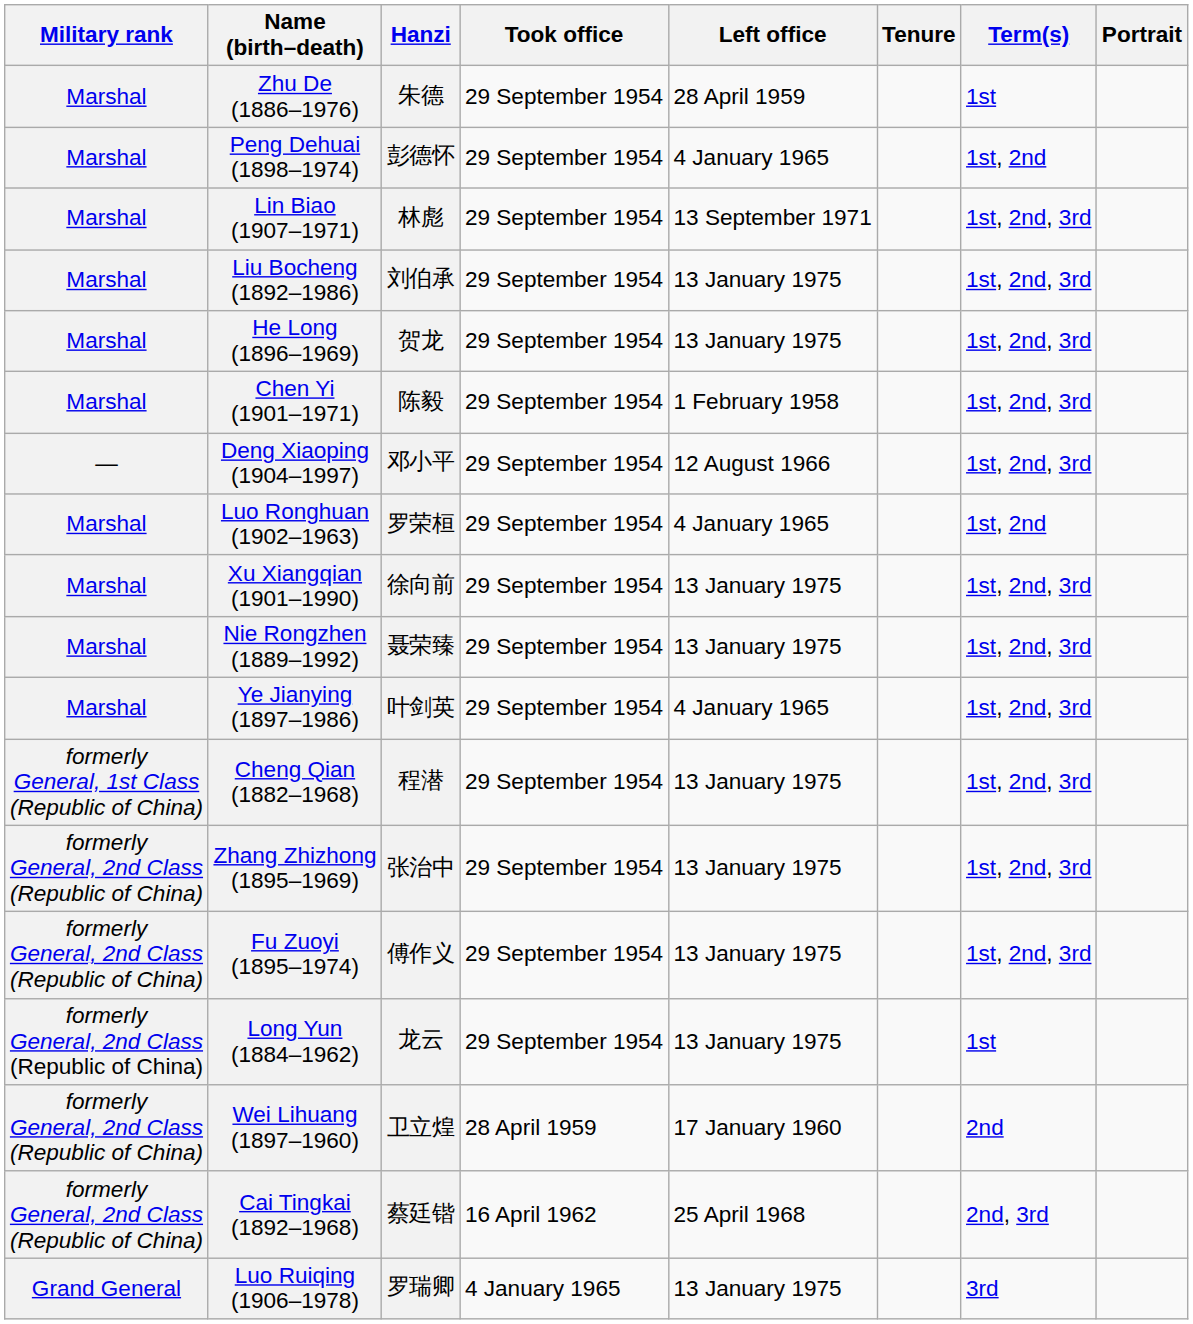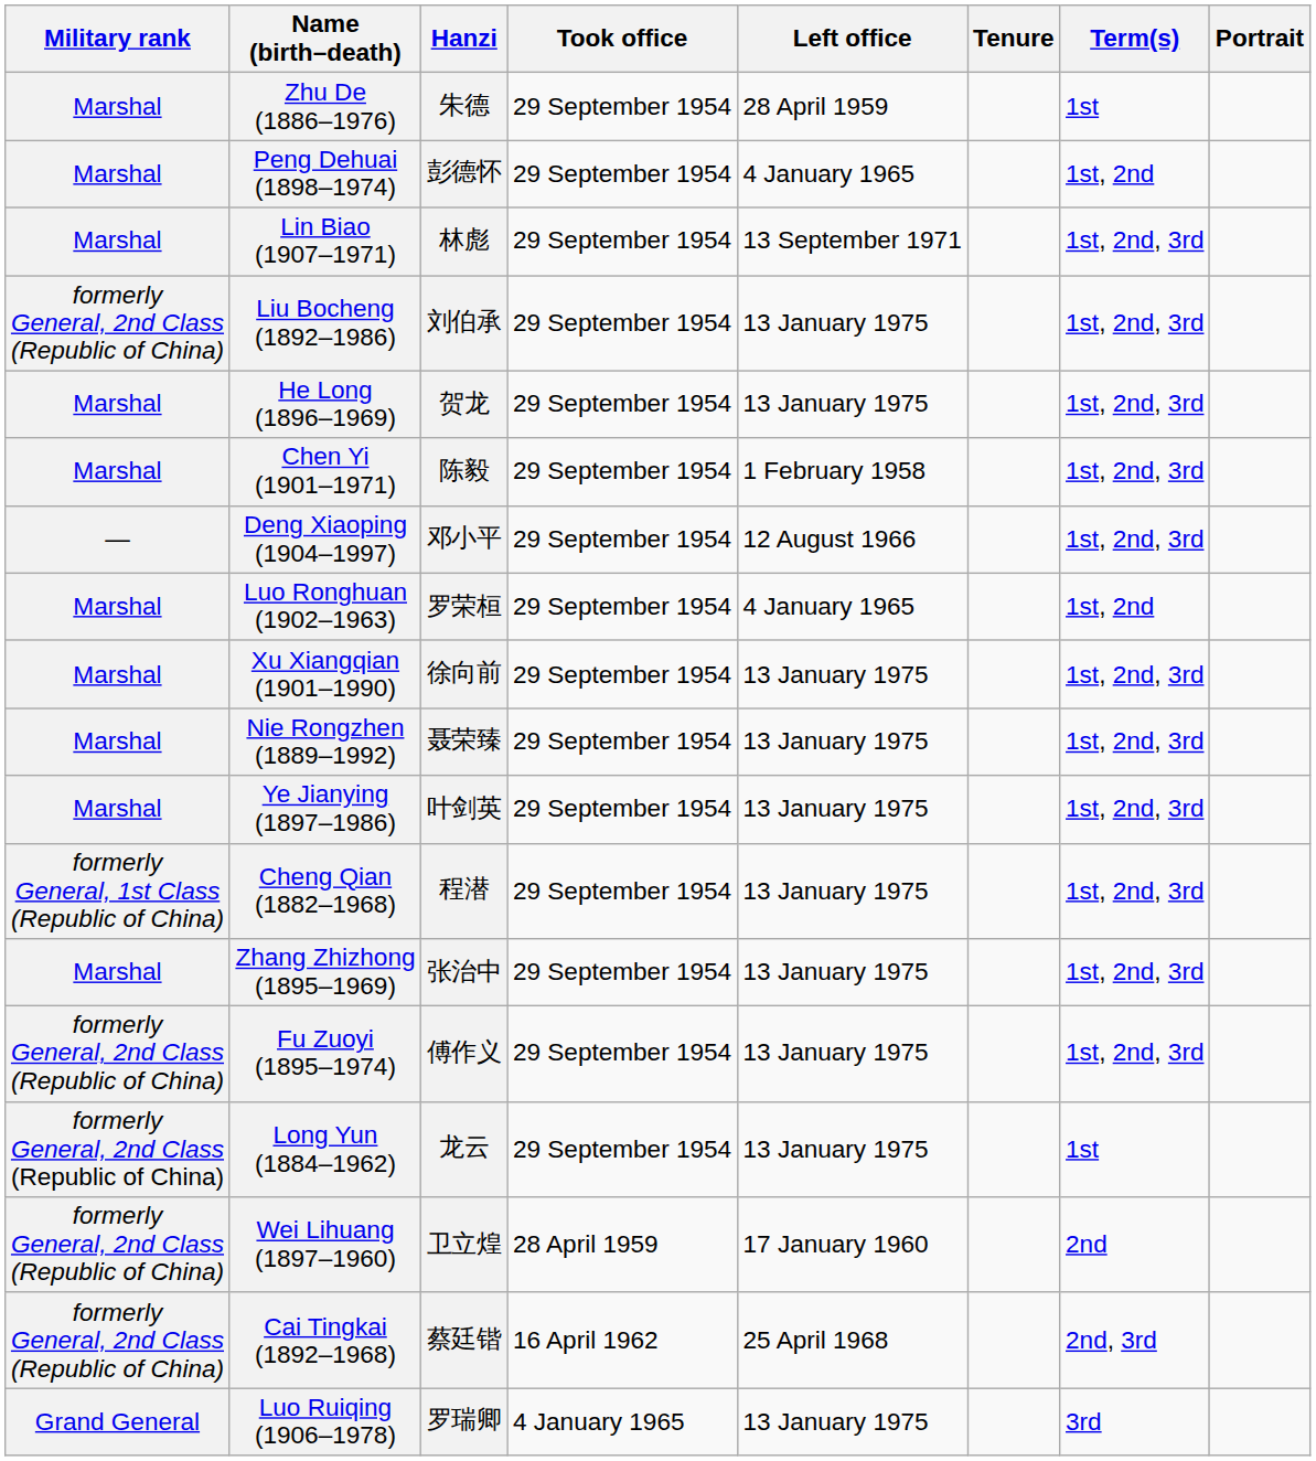 <table class="wikitable sortable">
 <tr>
 <th scope="col"><a href='#'>Military rank</a></th>
 <th scope="col">Name<br>(birth–death)</th>
 <th scope="col"><a href='#'>Hanzi</a></th>
 <th scope="col">Took office</th>
 <th scope="col">Left office</th>
 <th scope="col">Tenure</th>
 <th scope="col"><a href='#'>Term(s)</a></th>
 <th scope="col">Portrait</th>
 </tr>
 <tr>
 <th align="center" scope="row" style="font-weight:normal;"><a href='#'>Marshal</a></th>
 <th align="center" scope="row" style="font-weight:normal;"><a href='#'>Zhu De</a><br>(1886–1976)</th>
 <th align="center" scope="row" style="font-weight:normal;">朱德</th>
 <td>29 September 1954</td>
 <td>28 April 1959</td>
 <td></td>
 <td><a href='#'>1st</a></td>
 <td></td>
 </tr>
 <tr>
 <th align="center" scope="row" style="font-weight:normal;"><a href='#'>Marshal</a></th>
 <th align="center" scope="row" style="font-weight:normal;"><a href='#'>Peng Dehuai</a><br>(1898–1974)</th>
 <th align="center" scope="row" style="font-weight:normal;">彭德怀</th>
 <td>29 September 1954</td>
 <td>4 January 1965</td>
 <td></td>
 <td><a href='#'>1st</a>, <a href='#'>2nd</a></td>
 <td></td>
 </tr>
 <tr>
 <th align="center" scope="row" style="font-weight:normal;"><a href='#'>Marshal</a></th>
 <th align="center" scope="row" style="font-weight:normal;"><a href='#'>Lin Biao</a><br>(1907–1971)</th>
 <th align="center" scope="row" style="font-weight:normal;">林彪</th>
 <td>29 September 1954</td>
 <td>13 September 1971</td>
 <td></td>
 <td><a href='#'>1st</a>, <a href='#'>2nd</a>, <a href='#'>3rd</a></td>
 <td></td>
 </tr>
 <tr>
-<th align="center" scope="row" style="font-weight:normal;"><a href='#'>Marshal</a></th>
+<th align="center" scope="row" style="font-weight:normal;"><em>formerly<br><a href='#'>General, 2nd Class</a><br>(Republic of China)</em></th>
 <th align="center" scope="row" style="font-weight:normal;"><a href='#'>Liu Bocheng</a><br>(1892–1986)</th>
 <th align="center" scope="row" style="font-weight:normal;">刘伯承</th>
 <td>29 September 1954</td>
 <td>13 January 1975</td>
 <td></td>
 <td><a href='#'>1st</a>, <a href='#'>2nd</a>, <a href='#'>3rd</a></td>
 <td></td>
 </tr>
 <tr>
 <th align="center" scope="row" style="font-weight:normal;"><a href='#'>Marshal</a></th>
 <th align="center" scope="row" style="font-weight:normal;"><a href='#'>He Long</a><br>(1896–1969)</th>
 <th align="center" scope="row" style="font-weight:normal;">贺龙</th>
 <td>29 September 1954</td>
 <td>13 January 1975</td>
 <td></td>
 <td><a href='#'>1st</a>, <a href='#'>2nd</a>, <a href='#'>3rd</a></td>
 <td></td>
 </tr>
 <tr>
 <th align="center" scope="row" style="font-weight:normal;"><a href='#'>Marshal</a></th>
 <th align="center" scope="row" style="font-weight:normal;"><a href='#'>Chen Yi</a><br>(1901–1971)</th>
 <th align="center" scope="row" style="font-weight:normal;">陈毅</th>
 <td>29 September 1954</td>
 <td>1 February 1958</td>
 <td></td>
 <td><a href='#'>1st</a>, <a href='#'>2nd</a>, <a href='#'>3rd</a></td>
 <td></td>
 </tr>
 <tr>
 <th align="center" scope="row" style="font-weight:normal;">—</th>
 <th align="center" scope="row" style="font-weight:normal;"><a href='#'>Deng Xiaoping</a><br>(1904–1997)</th>
 <th align="center" scope="row" style="font-weight:normal;">邓小平</th>
 <td>29 September 1954</td>
 <td>12 August 1966</td>
 <td></td>
 <td><a href='#'>1st</a>, <a href='#'>2nd</a>, <a href='#'>3rd</a></td>
 <td></td>
 </tr>
 <tr>
 <th align="center" scope="row" style="font-weight:normal;"><a href='#'>Marshal</a></th>
 <th align="center" scope="row" style="font-weight:normal;"><a href='#'>Luo Ronghuan</a><br>(1902–1963)</th>
 <th align="center" scope="row" style="font-weight:normal;">罗荣桓</th>
 <td>29 September 1954</td>
 <td>4 January 1965</td>
 <td></td>
 <td><a href='#'>1st</a>, <a href='#'>2nd</a></td>
 <td></td>
 </tr>
 <tr>
 <th align="center" scope="row" style="font-weight:normal;"><a href='#'>Marshal</a></th>
 <th align="center" scope="row" style="font-weight:normal;"><a href='#'>Xu Xiangqian</a><br>(1901–1990)</th>
 <th align="center" scope="row" style="font-weight:normal;">徐向前</th>
 <td>29 September 1954</td>
 <td>13 January 1975</td>
 <td></td>
 <td><a href='#'>1st</a>, <a href='#'>2nd</a>, <a href='#'>3rd</a></td>
 <td></td>
 </tr>
 <tr>
 <th align="center" scope="row" style="font-weight:normal;"><a href='#'>Marshal</a></th>
 <th align="center" scope="row" style="font-weight:normal;"><a href='#'>Nie Rongzhen</a><br>(1889–1992)</th>
 <th align="center" scope="row" style="font-weight:normal;">聂荣臻</th>
 <td>29 September 1954</td>
 <td>13 January 1975</td>
 <td></td>
 <td><a href='#'>1st</a>, <a href='#'>2nd</a>, <a href='#'>3rd</a></td>
 <td></td>
 </tr>
 <tr>
 <th align="center" scope="row" style="font-weight:normal;"><a href='#'>Marshal</a></th>
 <th align="center" scope="row" style="font-weight:normal;"><a href='#'>Ye Jianying</a><br>(1897–1986)</th>
 <th align="center" scope="row" style="font-weight:normal;">叶剑英</th>
 <td>29 September 1954</td>
-<td>4 January 1965</td>
+<td>13 January 1975</td>
 <td></td>
 <td><a href='#'>1st</a>, <a href='#'>2nd</a>, <a href='#'>3rd</a></td>
 <td></td>
 </tr>
 <tr>
 <th align="center" scope="row" style="font-weight:normal;"><em>formerly<br><a href='#'>General, 1st Class</a><br>(Republic of China)</em></th>
 <th align="center" scope="row" style="font-weight:normal;"><a href='#'>Cheng Qian</a><br>(1882–1968)</th>
 <th align="center" scope="row" style="font-weight:normal;">程潜</th>
 <td>29 September 1954</td>
 <td>13 January 1975</td>
 <td></td>
 <td><a href='#'>1st</a>, <a href='#'>2nd</a>, <a href='#'>3rd</a></td>
 <td></td>
 </tr>
 <tr>
-<th align="center" scope="row" style="font-weight:normal;"><em>formerly<br><a href='#'>General, 2nd Class</a><br>(Republic of China)</em></th>
+<th align="center" scope="row" style="font-weight:normal;"><a href='#'>Marshal</a></th>
 <th align="center" scope="row" style="font-weight:normal;"><a href='#'>Zhang Zhizhong</a><br>(1895–1969)</th>
 <th align="center" scope="row" style="font-weight:normal;">张治中</th>
 <td>29 September 1954</td>
 <td>13 January 1975</td>
 <td></td>
 <td><a href='#'>1st</a>, <a href='#'>2nd</a>, <a href='#'>3rd</a></td>
 <td></td>
 </tr>
 <tr>
 <th align="center" scope="row" style="font-weight:normal;"><em>formerly<br><a href='#'>General, 2nd Class</a><br>(Republic of China)</em></th>
 <th align="center" scope="row" style="font-weight:normal;"><a href='#'>Fu Zuoyi</a><br>(1895–1974)</th>
 <th align="center" scope="row" style="font-weight:normal;">傅作义</th>
 <td>29 September 1954</td>
 <td>13 January 1975</td>
 <td></td>
 <td><a href='#'>1st</a>, <a href='#'>2nd</a>, <a href='#'>3rd</a></td>
 <td></td>
 </tr>
 <tr>
 <th align="center" scope="row" style="font-weight:normal;"><em>formerly<br><a href='#'>General, 2nd Class</a></em><br>(Republic of China)</th>
 <th align="center" scope="row" style="font-weight:normal;"><a href='#'>Long Yun</a><br>(1884–1962)</th>
 <th align="center" scope="row" style="font-weight:normal;">龙云</th>
 <td>29 September 1954</td>
 <td>13 January 1975</td>
 <td></td>
 <td><a href='#'>1st</a></td>
 <td></td>
 </tr>
 <tr>
 <th align="center" scope="row" style="font-weight:normal;"><em>formerly<br><a href='#'>General, 2nd Class</a><br>(Republic of China)</em></th>
 <th align="center" scope="row" style="font-weight:normal;"><a href='#'>Wei Lihuang</a><br>(1897–1960)</th>
 <th align="center" scope="row" style="font-weight:normal;">卫立煌</th>
 <td>28 April 1959</td>
 <td>17 January 1960</td>
 <td></td>
 <td><a href='#'>2nd</a></td>
 <td></td>
 </tr>
 <tr>
 <th align="center" scope="row" style="font-weight:normal;"><em>formerly<br><a href='#'>General, 2nd Class</a><br>(Republic of China)</em></th>
 <th align="center" scope="row" style="font-weight:normal;"><a href='#'>Cai Tingkai</a><br>(1892–1968)</th>
 <th align="center" scope="row" style="font-weight:normal;">蔡廷锴</th>
 <td>16 April 1962</td>
 <td>25 April 1968</td>
 <td></td>
 <td><a href='#'>2nd</a>, <a href='#'>3rd</a></td>
 <td></td>
 </tr>
 <tr>
 <th align="center" scope="row" style="font-weight:normal;"><a href='#'>Grand General</a></th>
 <th align="center" scope="row" style="font-weight:normal;"><a href='#'>Luo Ruiqing</a><br>(1906–1978)</th>
 <th align="center" scope="row" style="font-weight:normal;">罗瑞卿</th>
 <td>4 January 1965</td>
 <td>13 January 1975</td>
 <td></td>
 <td><a href='#'>3rd</a></td>
 <td></td>
 </tr>
 </table>
